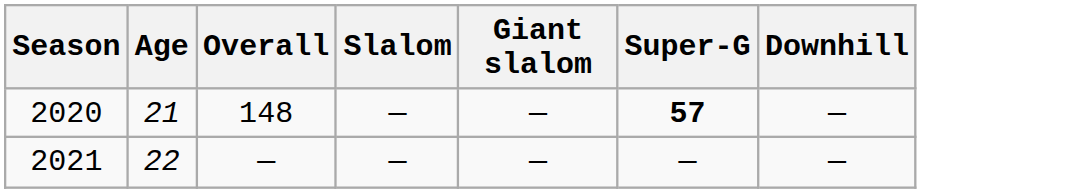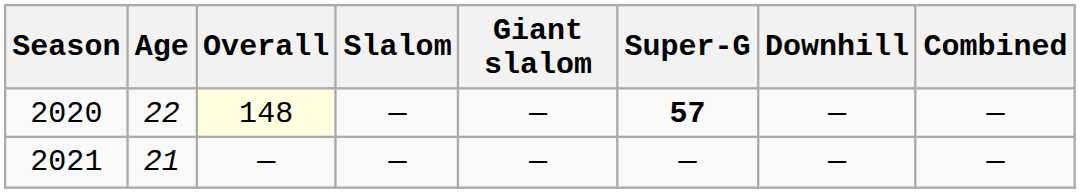 <table class=wikitable style="text-align:center">
 <tr>
 <th>Season</th>
 <th>Age</th>
 <th>Overall</th>
 <th>Slalom</th>
 <th>Giant<br> slalom </th>
 <th>Super-G</th>
 <th>Downhill</th>
+<th>Combined</th>
 </tr>
 <tr>
 <td>2020</td>
-<td><em>21</em></td>
-<td>148</td>
+<td><em>22</em></td>
+<td style="background: lightyellow;">148</td>
 <td>—</td>
 <td>—</td>
 <td><strong>57</strong></td>
 <td>—</td>
+<td>—</td>
 </tr>
 <tr>
 <td>2021</td>
-<td><em>22</em></td>
+<td><em>21</em></td>
+<td>—</td>
 <td>—</td>
 <td>—</td>
 <td>—</td>
 <td>—</td>
 <td>—</td>
 </tr>
 </table>
